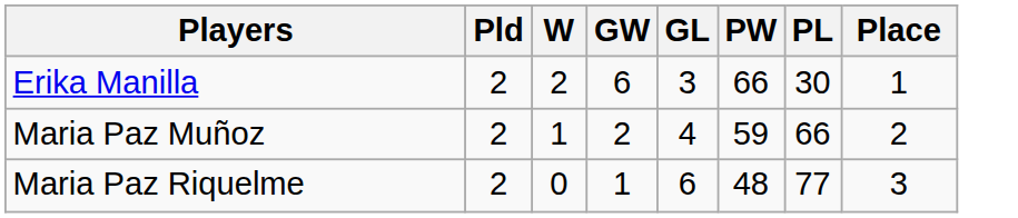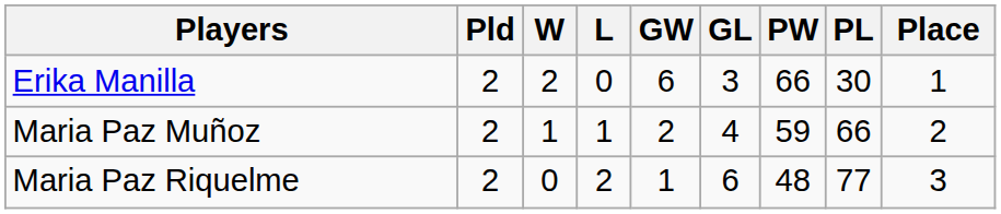 <table class=wikitable style="text-align:center">
 <tr>
 <th width=220>Players</th>
 <th width=20>Pld</th>
 <th width=20>W</th>
+<th width=20>L</th>
 <th width=20>GW</th>
 <th width=20>GL</th>
 <th width=20>PW</th>
 <th width=20>PL</th>
 <th width=50>Place</th>
 </tr>
 <tr>
 <td align=left> <a href='#'>Erika Manilla</a></td>
 <td>2</td>
 <td>2</td>
+<td>0</td>
 <td>6</td>
 <td>3</td>
 <td>66</td>
 <td>30</td>
 <td>1</td>
 </tr>
 <tr>
 <td align=left> Maria Paz Muñoz</td>
 <td>2</td>
+<td>1</td>
 <td>1</td>
 <td>2</td>
 <td>4</td>
 <td>59</td>
 <td>66</td>
 <td>2</td>
 </tr>
 <tr>
 <td align=left> Maria Paz Riquelme</td>
 <td>2</td>
 <td>0</td>
+<td>2</td>
 <td>1</td>
 <td>6</td>
 <td>48</td>
 <td>77</td>
 <td>3</td>
 </tr>
 </table>
